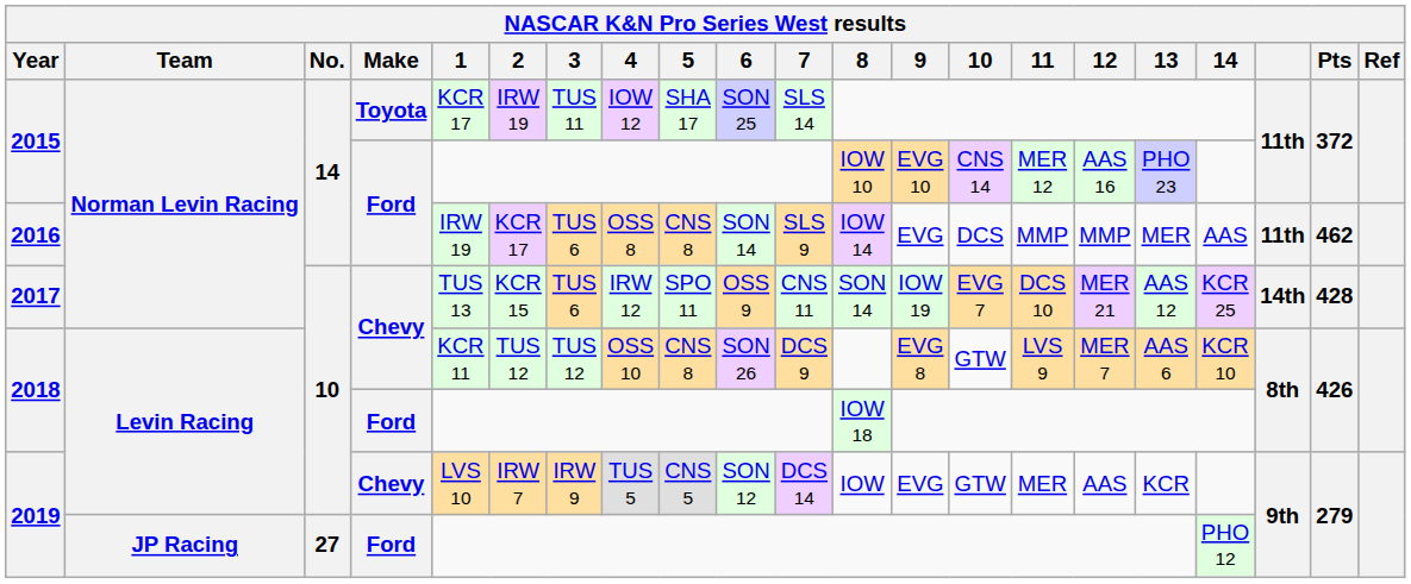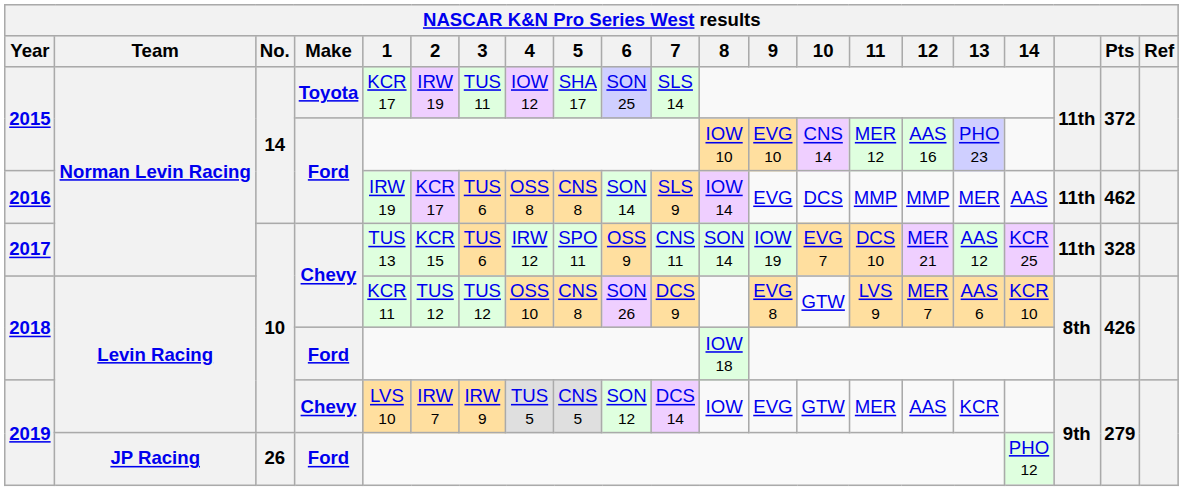 <table class="wikitable" style="text-align:center; font-size:75%">
 <tr>
 <th colspan=23><a href='#'>NASCAR K&N Pro Series West</a> results</th>
 </tr>
 <tr>
 <th>Year</th>
 <th>Team</th>
 <th>No.</th>
 <th>Make</th>
 <th>1</th>
 <th>2</th>
 <th>3</th>
 <th>4</th>
 <th>5</th>
 <th>6</th>
 <th>7</th>
 <th>8</th>
 <th>9</th>
 <th>10</th>
 <th>11</th>
 <th>12</th>
 <th>13</th>
 <th>14</th>
 <th></th>
 <th>Pts</th>
 <th>Ref</th>
 </tr>
 <tr>
 <th rowspan=2><a href='#'>2015</a></th>
 <th rowspan=4><a href='#'>Norman Levin Racing</a></th>
 <th rowspan=3>14</th>
 <th><a href='#'>Toyota</a></th>
 <td style="background:#DFFFDF;"><a href='#'>KCR</a><br><small>17</small></td>
 <td style="background:#EFCFFF;"><a href='#'>IRW</a><br><small>19</small></td>
 <td style="background:#DFFFDF;"><a href='#'>TUS</a><br><small>11</small></td>
 <td style="background:#EFCFFF;"><a href='#'>IOW</a><br><small>12</small></td>
 <td style="background:#DFFFDF;"><a href='#'>SHA</a><br><small>17</small></td>
 <td style="background:#CFCFFF;"><a href='#'>SON</a><br><small>25</small></td>
 <td style="background:#DFFFDF;"><a href='#'>SLS</a><br><small>14</small></td>
 <td colspan=7></td>
 <th rowspan=2>11th</th>
 <th rowspan=2>372</th>
 <th rowspan=2></th>
 </tr>
 <tr>
 <th rowspan=2><a href='#'>Ford</a></th>
 <td colspan=7></td>
 <td style="background:#FFDF9F;"><a href='#'>IOW</a><br><small>10</small></td>
 <td style="background:#FFDF9F;"><a href='#'>EVG</a><br><small>10</small></td>
 <td style="background:#EFCFFF;"><a href='#'>CNS</a><br><small>14</small></td>
 <td style="background:#DFFFDF;"><a href='#'>MER</a><br><small>12</small></td>
 <td style="background:#DFFFDF;"><a href='#'>AAS</a><br><small>16</small></td>
 <td style="background:#CFCFFF;"><a href='#'>PHO</a><br><small>23</small></td>
 <td></td>
 </tr>
 <tr>
 <th><a href='#'>2016</a></th>
 <td style="background:#DFFFDF;"><a href='#'>IRW</a><br><small>19</small></td>
 <td style="background:#EFCFFF;"><a href='#'>KCR</a><br><small>17</small></td>
 <td style="background:#FFDF9F;"><a href='#'>TUS</a><br><small>6</small></td>
 <td style="background:#FFDF9F;"><a href='#'>OSS</a><br><small>8</small></td>
 <td style="background:#FFDF9F;"><a href='#'>CNS</a><br><small>8</small></td>
 <td style="background:#DFFFDF;"><a href='#'>SON</a><br><small>14</small></td>
 <td style="background:#FFDF9F;"><a href='#'>SLS</a><br><small>9</small></td>
 <td style="background:#EFCFFF;"><a href='#'>IOW</a><br><small>14</small></td>
 <td><a href='#'>EVG</a></td>
 <td><a href='#'>DCS</a></td>
 <td><a href='#'>MMP</a></td>
 <td><a href='#'>MMP</a></td>
 <td><a href='#'>MER</a></td>
 <td><a href='#'>AAS</a></td>
 <th>11th</th>
 <th>462</th>
 <th></th>
 </tr>
 <tr>
 <th><a href='#'>2017</a></th>
 <th rowspan=4>10</th>
 <th rowspan=2><a href='#'>Chevy</a></th>
 <td style="background:#DFFFDF;"><a href='#'>TUS</a><br><small>13</small></td>
 <td style="background:#DFFFDF;"><a href='#'>KCR</a><br><small>15</small></td>
 <td style="background:#FFDF9F;"><a href='#'>TUS</a><br><small>6</small></td>
 <td style="background:#DFFFDF;"><a href='#'>IRW</a><br><small>12</small></td>
 <td style="background:#DFFFDF;"><a href='#'>SPO</a><br><small>11</small></td>
 <td style="background:#FFDF9F;"><a href='#'>OSS</a><br><small>9</small></td>
 <td style="background:#DFFFDF;"><a href='#'>CNS</a><br><small>11</small></td>
 <td style="background:#DFFFDF;"><a href='#'>SON</a><br><small>14</small></td>
 <td style="background:#DFFFDF;"><a href='#'>IOW</a><br><small>19</small></td>
 <td style="background:#FFDF9F;"><a href='#'>EVG</a><br><small>7</small></td>
 <td style="background:#FFDF9F;"><a href='#'>DCS</a><br><small>10</small></td>
 <td style="background:#EFCFFF;"><a href='#'>MER</a><br><small>21</small></td>
 <td style="background:#DFFFDF;"><a href='#'>AAS</a><br><small>12</small></td>
 <td style="background:#EFCFFF;"><a href='#'>KCR</a><br><small>25</small></td>
-<th>14th</th>
-<th>428</th>
+<th>11th</th>
+<th>328</th>
 <th></th>
 </tr>
 <tr>
 <th rowspan=2><a href='#'>2018</a></th>
 <th rowspan=3><a href='#'>Levin Racing</a></th>
 <td style="background:#DFFFDF;"><a href='#'>KCR</a><br><small>11</small></td>
 <td style="background:#DFFFDF;"><a href='#'>TUS</a><br><small>12</small></td>
 <td style="background:#DFFFDF;"><a href='#'>TUS</a><br><small>12</small></td>
 <td style="background:#FFDF9F;"><a href='#'>OSS</a><br><small>10</small></td>
 <td style="background:#FFDF9F;"><a href='#'>CNS</a><br><small>8</small></td>
 <td style="background:#EFCFFF;"><a href='#'>SON</a><br><small>26</small></td>
 <td style="background:#FFDF9F;"><a href='#'>DCS</a><br><small>9</small></td>
 <td></td>
 <td style="background:#FFDF9F;"><a href='#'>EVG</a><br><small>8</small></td>
 <td><a href='#'>GTW</a></td>
 <td style="background:#FFDF9F;"><a href='#'>LVS</a><br><small>9</small></td>
 <td style="background:#FFDF9F;"><a href='#'>MER</a><br><small>7</small></td>
 <td style="background:#FFDF9F;"><a href='#'>AAS</a><br><small>6</small></td>
 <td style="background:#FFDF9F;"><a href='#'>KCR</a><br><small>10</small></td>
 <th rowspan=2>8th</th>
 <th rowspan=2>426</th>
 <th rowspan=2></th>
 </tr>
 <tr>
 <th><a href='#'>Ford</a></th>
 <td colspan=7></td>
 <td style="background:#DFFFDF;"><a href='#'>IOW</a><br><small>18</small></td>
 <td colspan=6></td>
 </tr>
 <tr>
 <th rowspan=2><a href='#'>2019</a></th>
 <th><a href='#'>Chevy</a></th>
 <td style="background:#FFDF9F;"><a href='#'>LVS</a><br><small>10</small></td>
 <td style="background:#FFDF9F;"><a href='#'>IRW</a><br><small>7</small></td>
 <td style="background:#FFDF9F;"><a href='#'>IRW</a><br><small>9</small></td>
 <td style="background:#DFDFDF;"><a href='#'>TUS</a><br><small>5</small></td>
 <td style="background:#DFDFDF;"><a href='#'>CNS</a><br><small>5</small></td>
 <td style="background:#DFFFDF;"><a href='#'>SON</a><br><small>12</small></td>
 <td style="background:#EFCFFF;"><a href='#'>DCS</a><br><small>14</small></td>
 <td><a href='#'>IOW</a></td>
 <td><a href='#'>EVG</a></td>
 <td><a href='#'>GTW</a></td>
 <td><a href='#'>MER</a></td>
 <td><a href='#'>AAS</a></td>
 <td><a href='#'>KCR</a></td>
 <td></td>
 <th rowspan=2>9th</th>
 <th rowspan=2>279</th>
 <th rowspan=2></th>
 </tr>
 <tr>
 <th><a href='#'>JP Racing</a></th>
-<th>27</th>
+<th>26</th>
 <th><a href='#'>Ford</a></th>
 <td colspan=13></td>
 <td style="background:#DFFFDF;"><a href='#'>PHO</a><br><small>12</small></td>
 </tr>
 </table>
